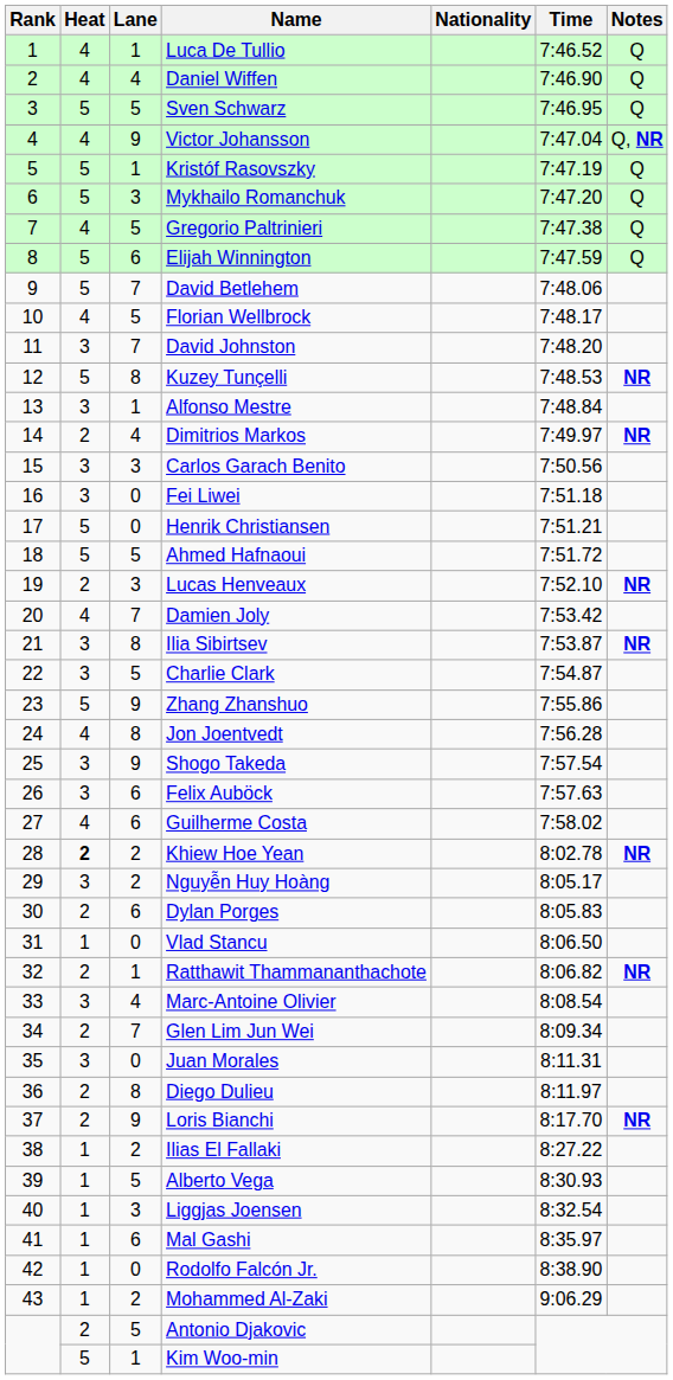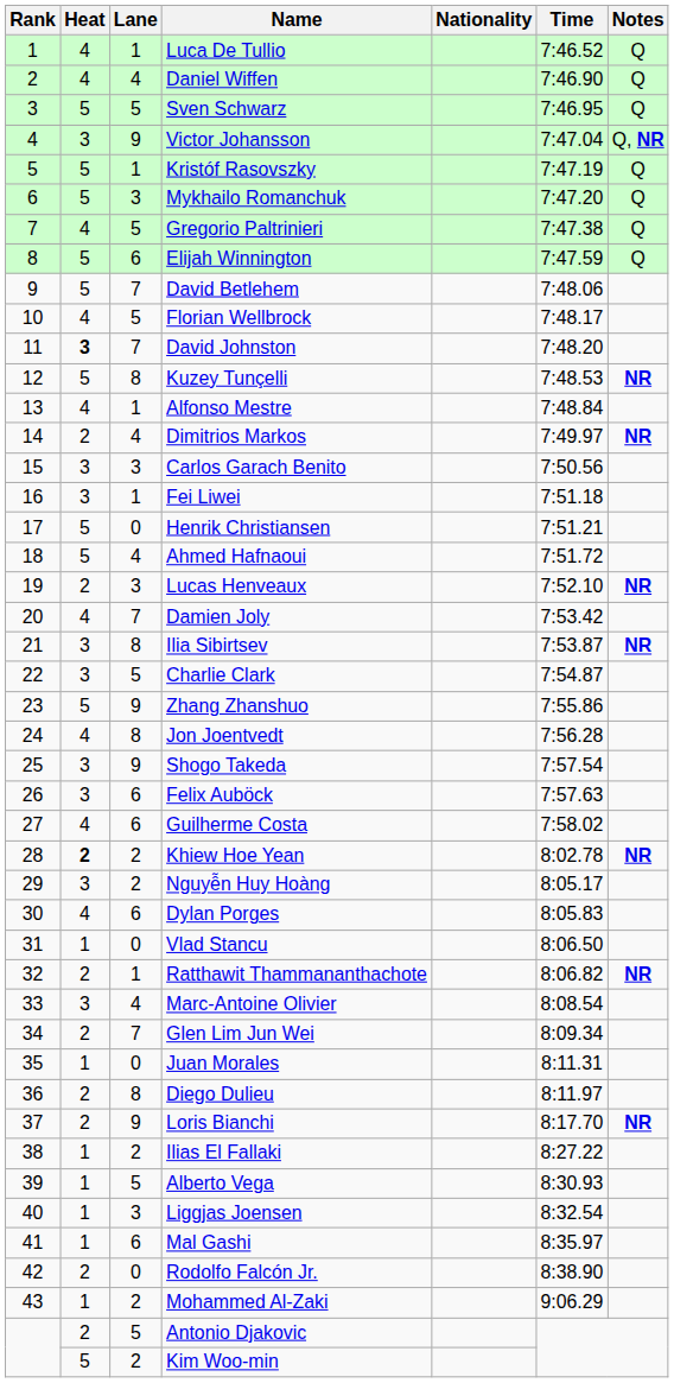 <table class="wikitable sortable" style="text-align:center">
 <tr>
 <th>Rank</th>
 <th>Heat</th>
 <th>Lane</th>
 <th>Name</th>
 <th>Nationality</th>
 <th>Time</th>
 <th>Notes</th>
 </tr>
 <tr bgcolor=ccffcc>
 <td>1</td>
 <td>4</td>
 <td>1</td>
 <td align=left><a href='#'>Luca De Tullio</a></td>
 <td align=left></td>
 <td>7:46.52</td>
 <td>Q</td>
 </tr>
 <tr bgcolor=ccffcc>
 <td>2</td>
 <td>4</td>
 <td>4</td>
 <td align=left><a href='#'>Daniel Wiffen</a></td>
 <td align=left></td>
 <td>7:46.90</td>
 <td>Q</td>
 </tr>
 <tr bgcolor=ccffcc>
 <td>3</td>
 <td>5</td>
 <td>5</td>
 <td align=left><a href='#'>Sven Schwarz</a></td>
 <td align=left></td>
 <td>7:46.95</td>
 <td>Q</td>
 </tr>
 <tr bgcolor=ccffcc>
 <td>4</td>
-<td>4</td>
+<td>3</td>
 <td>9</td>
 <td align=left><a href='#'>Victor Johansson</a></td>
 <td align=left></td>
 <td>7:47.04</td>
 <td>Q, <strong><a href='#'>NR</a></strong></td>
 </tr>
 <tr bgcolor=ccffcc>
 <td>5</td>
 <td>5</td>
 <td>1</td>
 <td align=left><a href='#'>Kristóf Rasovszky</a></td>
 <td align=left></td>
 <td>7:47.19</td>
 <td>Q</td>
 </tr>
 <tr bgcolor=ccffcc>
 <td>6</td>
 <td>5</td>
 <td>3</td>
 <td align=left><a href='#'>Mykhailo Romanchuk</a></td>
 <td align=left></td>
 <td>7:47.20</td>
 <td>Q</td>
 </tr>
 <tr bgcolor=ccffcc>
 <td>7</td>
 <td>4</td>
 <td>5</td>
 <td align=left><a href='#'>Gregorio Paltrinieri</a></td>
 <td align=left></td>
 <td>7:47.38</td>
 <td>Q</td>
 </tr>
 <tr bgcolor=ccffcc>
 <td>8</td>
 <td>5</td>
 <td>6</td>
 <td align=left><a href='#'>Elijah Winnington</a></td>
 <td align=left></td>
 <td>7:47.59</td>
 <td>Q</td>
 </tr>
 <tr>
 <td>9</td>
 <td>5</td>
 <td>7</td>
 <td align=left><a href='#'>David Betlehem</a></td>
 <td align=left></td>
 <td>7:48.06</td>
 <td></td>
 </tr>
 <tr>
 <td>10</td>
 <td>4</td>
 <td>5</td>
 <td align=left><a href='#'>Florian Wellbrock</a></td>
 <td align=left></td>
 <td>7:48.17</td>
 <td></td>
 </tr>
 <tr>
 <td>11</td>
-<td>3</td>
+<td><strong>3</strong></td>
 <td>7</td>
 <td align=left><a href='#'>David Johnston</a></td>
 <td align=left></td>
 <td>7:48.20</td>
 <td></td>
 </tr>
 <tr>
 <td>12</td>
 <td>5</td>
 <td>8</td>
 <td align=left><a href='#'>Kuzey Tunçelli</a></td>
 <td align=left></td>
 <td>7:48.53</td>
 <td><strong><a href='#'>NR</a></strong></td>
 </tr>
 <tr>
 <td>13</td>
-<td>3</td>
+<td>4</td>
 <td>1</td>
 <td align=left><a href='#'>Alfonso Mestre</a></td>
 <td align=left></td>
 <td>7:48.84</td>
 <td></td>
 </tr>
 <tr>
 <td>14</td>
 <td>2</td>
 <td>4</td>
 <td align=left><a href='#'>Dimitrios Markos</a></td>
 <td align=left></td>
 <td>7:49.97</td>
 <td><strong><a href='#'>NR</a></strong></td>
 </tr>
 <tr>
 <td>15</td>
 <td>3</td>
 <td>3</td>
 <td align=left><a href='#'>Carlos Garach Benito</a></td>
 <td align=left></td>
 <td>7:50.56</td>
 <td></td>
 </tr>
 <tr>
 <td>16</td>
 <td>3</td>
-<td>0</td>
+<td>1</td>
 <td align=left><a href='#'>Fei Liwei</a></td>
 <td align=left></td>
 <td>7:51.18</td>
 <td></td>
 </tr>
 <tr>
 <td>17</td>
 <td>5</td>
 <td>0</td>
 <td align=left><a href='#'>Henrik Christiansen</a></td>
 <td align=left></td>
 <td>7:51.21</td>
 <td></td>
 </tr>
 <tr>
 <td>18</td>
 <td>5</td>
-<td>5</td>
+<td>4</td>
 <td align=left><a href='#'>Ahmed Hafnaoui</a></td>
 <td align=left></td>
 <td>7:51.72</td>
 <td></td>
 </tr>
 <tr>
 <td>19</td>
 <td>2</td>
 <td>3</td>
 <td align=left><a href='#'>Lucas Henveaux</a></td>
 <td align=left></td>
 <td>7:52.10</td>
 <td><strong><a href='#'>NR</a></strong></td>
 </tr>
 <tr>
 <td>20</td>
 <td>4</td>
 <td>7</td>
 <td align=left><a href='#'>Damien Joly</a></td>
 <td align=left></td>
 <td>7:53.42</td>
 <td></td>
 </tr>
 <tr>
 <td>21</td>
 <td>3</td>
 <td>8</td>
 <td align=left><a href='#'>Ilia Sibirtsev</a></td>
 <td align=left></td>
 <td>7:53.87</td>
 <td><strong><a href='#'>NR</a></strong></td>
 </tr>
 <tr>
 <td>22</td>
 <td>3</td>
 <td>5</td>
 <td align=left><a href='#'>Charlie Clark</a></td>
 <td align=left></td>
 <td>7:54.87</td>
 <td></td>
 </tr>
 <tr>
 <td>23</td>
 <td>5</td>
 <td>9</td>
 <td align=left><a href='#'>Zhang Zhanshuo</a></td>
 <td align=left></td>
 <td>7:55.86</td>
 <td></td>
 </tr>
 <tr>
 <td>24</td>
 <td>4</td>
 <td>8</td>
 <td align=left><a href='#'>Jon Joentvedt</a></td>
 <td align=left></td>
 <td>7:56.28</td>
 <td></td>
 </tr>
 <tr>
 <td>25</td>
 <td>3</td>
 <td>9</td>
 <td align=left><a href='#'>Shogo Takeda</a></td>
 <td align=left></td>
 <td>7:57.54</td>
 <td></td>
 </tr>
 <tr>
 <td>26</td>
 <td>3</td>
 <td>6</td>
 <td align=left><a href='#'>Felix Auböck</a></td>
 <td align=left></td>
 <td>7:57.63</td>
 <td></td>
 </tr>
 <tr>
 <td>27</td>
 <td>4</td>
 <td>6</td>
 <td align=left><a href='#'>Guilherme Costa</a></td>
 <td align=left></td>
 <td>7:58.02</td>
 <td></td>
 </tr>
 <tr>
 <td>28</td>
 <td><strong>2</strong></td>
 <td>2</td>
 <td align=left><a href='#'>Khiew Hoe Yean</a></td>
 <td align=left></td>
 <td>8:02.78</td>
 <td><strong><a href='#'>NR</a></strong></td>
 </tr>
 <tr>
 <td>29</td>
 <td>3</td>
 <td>2</td>
 <td align=left><a href='#'>Nguyễn Huy Hoàng</a></td>
 <td align=left></td>
 <td>8:05.17</td>
 <td></td>
 </tr>
 <tr>
 <td>30</td>
-<td>2</td>
+<td>4</td>
 <td>6</td>
 <td align=left><a href='#'>Dylan Porges</a></td>
 <td align=left></td>
 <td>8:05.83</td>
 <td></td>
 </tr>
 <tr>
 <td>31</td>
 <td>1</td>
 <td>0</td>
 <td align=left><a href='#'>Vlad Stancu</a></td>
 <td align=left></td>
 <td>8:06.50</td>
 <td></td>
 </tr>
 <tr>
 <td>32</td>
 <td>2</td>
 <td>1</td>
 <td align=left><a href='#'>Ratthawit Thammananthachote</a></td>
 <td align=left></td>
 <td>8:06.82</td>
 <td><strong><a href='#'>NR</a></strong></td>
 </tr>
 <tr>
 <td>33</td>
 <td>3</td>
 <td>4</td>
 <td align=left><a href='#'>Marc-Antoine Olivier</a></td>
 <td align=left></td>
 <td>8:08.54</td>
 <td></td>
 </tr>
 <tr>
 <td>34</td>
 <td>2</td>
 <td>7</td>
 <td align=left><a href='#'>Glen Lim Jun Wei</a></td>
 <td align=left></td>
 <td>8:09.34</td>
 <td></td>
 </tr>
 <tr>
 <td>35</td>
-<td>3</td>
+<td>1</td>
 <td>0</td>
 <td align=left><a href='#'>Juan Morales</a></td>
 <td align=left></td>
 <td>8:11.31</td>
 <td></td>
 </tr>
 <tr>
 <td>36</td>
 <td>2</td>
 <td>8</td>
 <td align=left><a href='#'>Diego Dulieu</a></td>
 <td align=left></td>
 <td>8:11.97</td>
 <td></td>
 </tr>
 <tr>
 <td>37</td>
 <td>2</td>
 <td>9</td>
 <td align=left><a href='#'>Loris Bianchi</a></td>
 <td align=left></td>
 <td>8:17.70</td>
 <td><strong><a href='#'>NR</a></strong></td>
 </tr>
 <tr>
 <td>38</td>
 <td>1</td>
 <td>2</td>
 <td align=left><a href='#'>Ilias El Fallaki</a></td>
 <td align=left></td>
 <td>8:27.22</td>
 <td></td>
 </tr>
 <tr>
 <td>39</td>
 <td>1</td>
 <td>5</td>
 <td align=left><a href='#'>Alberto Vega</a></td>
 <td align=left></td>
 <td>8:30.93</td>
 <td></td>
 </tr>
 <tr>
 <td>40</td>
 <td>1</td>
 <td>3</td>
 <td align=left><a href='#'>Liggjas Joensen</a></td>
 <td align=left></td>
 <td>8:32.54</td>
 <td></td>
 </tr>
 <tr>
 <td>41</td>
 <td>1</td>
 <td>6</td>
 <td align=left><a href='#'>Mal Gashi</a></td>
 <td align=left></td>
 <td>8:35.97</td>
 <td></td>
 </tr>
 <tr>
 <td>42</td>
-<td>1</td>
+<td>2</td>
 <td>0</td>
 <td align=left><a href='#'>Rodolfo Falcón Jr.</a></td>
 <td align=left></td>
 <td>8:38.90</td>
 <td></td>
 </tr>
 <tr>
 <td>43</td>
 <td>1</td>
 <td>2</td>
 <td align=left><a href='#'>Mohammed Al-Zaki</a></td>
 <td align=left></td>
 <td>9:06.29</td>
 <td></td>
 </tr>
 <tr>
 <td rowspan=2></td>
 <td>2</td>
 <td>5</td>
 <td align=left><a href='#'>Antonio Djakovic</a></td>
 <td align=left></td>
 <td colspan=2 rowspan=2></td>
 </tr>
 <tr>
 <td>5</td>
-<td>1</td>
+<td>2</td>
 <td align=left><a href='#'>Kim Woo-min</a></td>
 <td align=left></td>
 </tr>
 </table>
